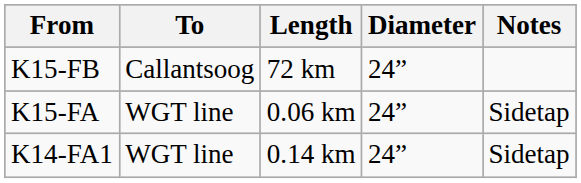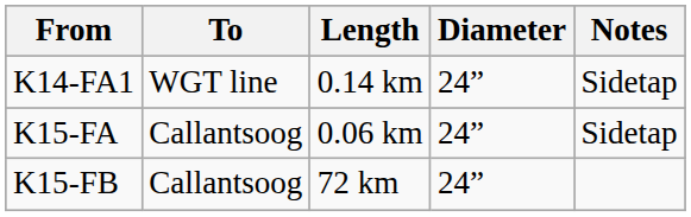 <table class="wikitable">
 <tr>
 <th>From</th>
 <th>To</th>
 <th>Length</th>
 <th>Diameter</th>
 <th>Notes</th>
 </tr>
 <tr>
+<td>K14-FA1</td>
+<td>WGT line</td>
+<td>0.14 km</td>
+<td>24”</td>
+<td>Sidetap</td>
+</tr>
+<tr>
+<td>K15-FA</td>
+<td>Callantsoog</td>
+<td>0.06 km</td>
+<td>24”</td>
+<td>Sidetap</td>
+</tr>
+<tr>
 <td>K15-FB</td>
 <td>Callantsoog</td>
 <td>72 km</td>
 <td>24”</td>
 <td></td>
 </tr>
-<tr>
-<td>K15-FA</td>
-<td>WGT line</td>
-<td>0.06 km</td>
-<td>24”</td>
-<td>Sidetap</td>
-</tr>
-<tr>
-<td>K14-FA1</td>
-<td>WGT line</td>
-<td>0.14 km</td>
-<td>24”</td>
-<td>Sidetap</td>
-</tr>
 </table>
